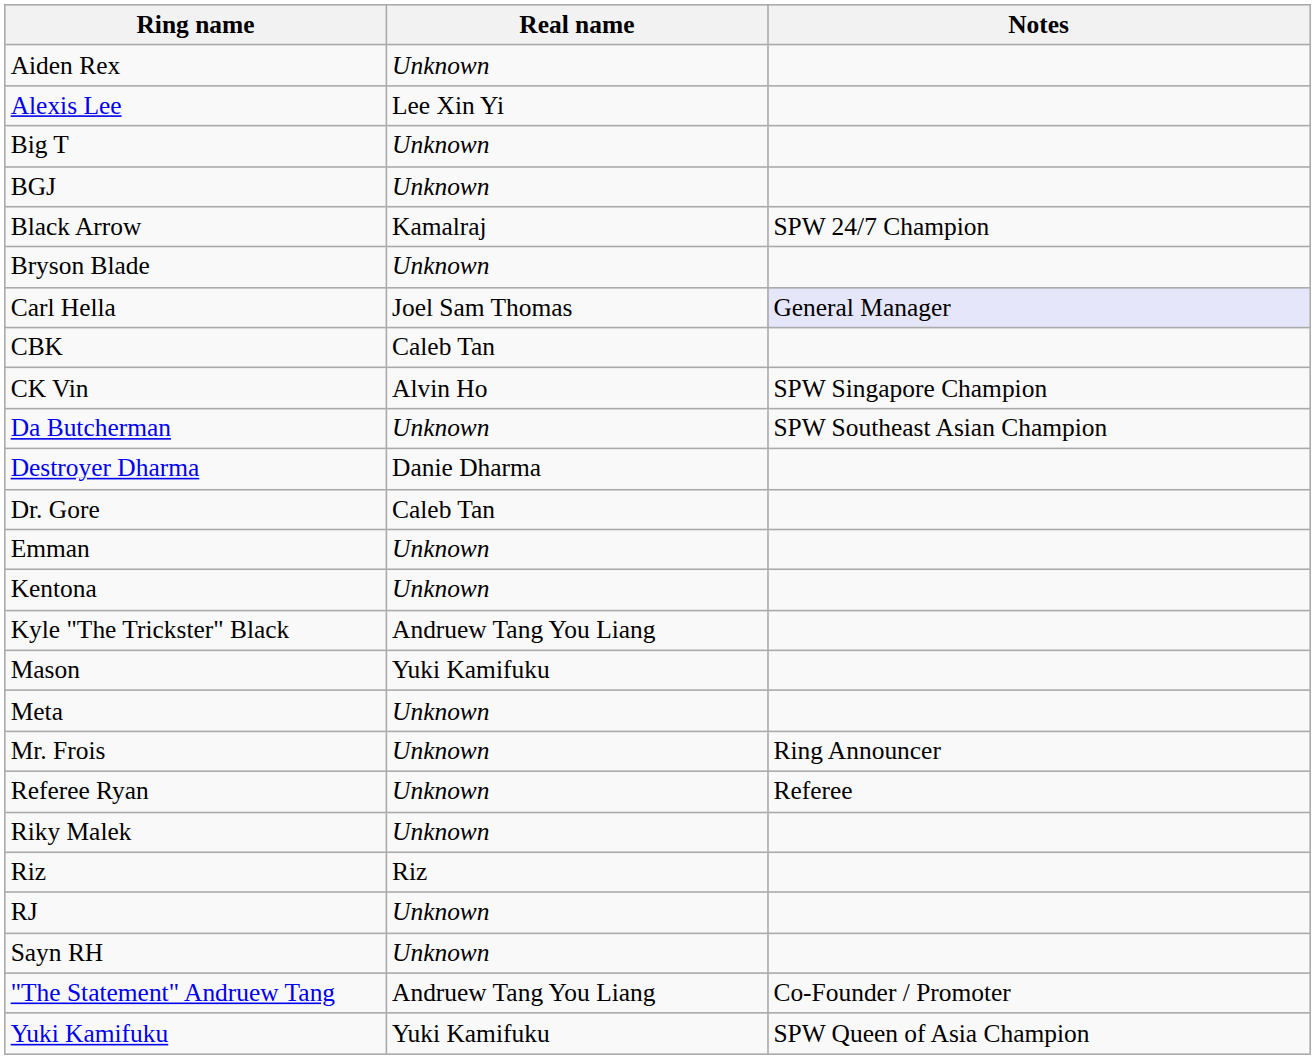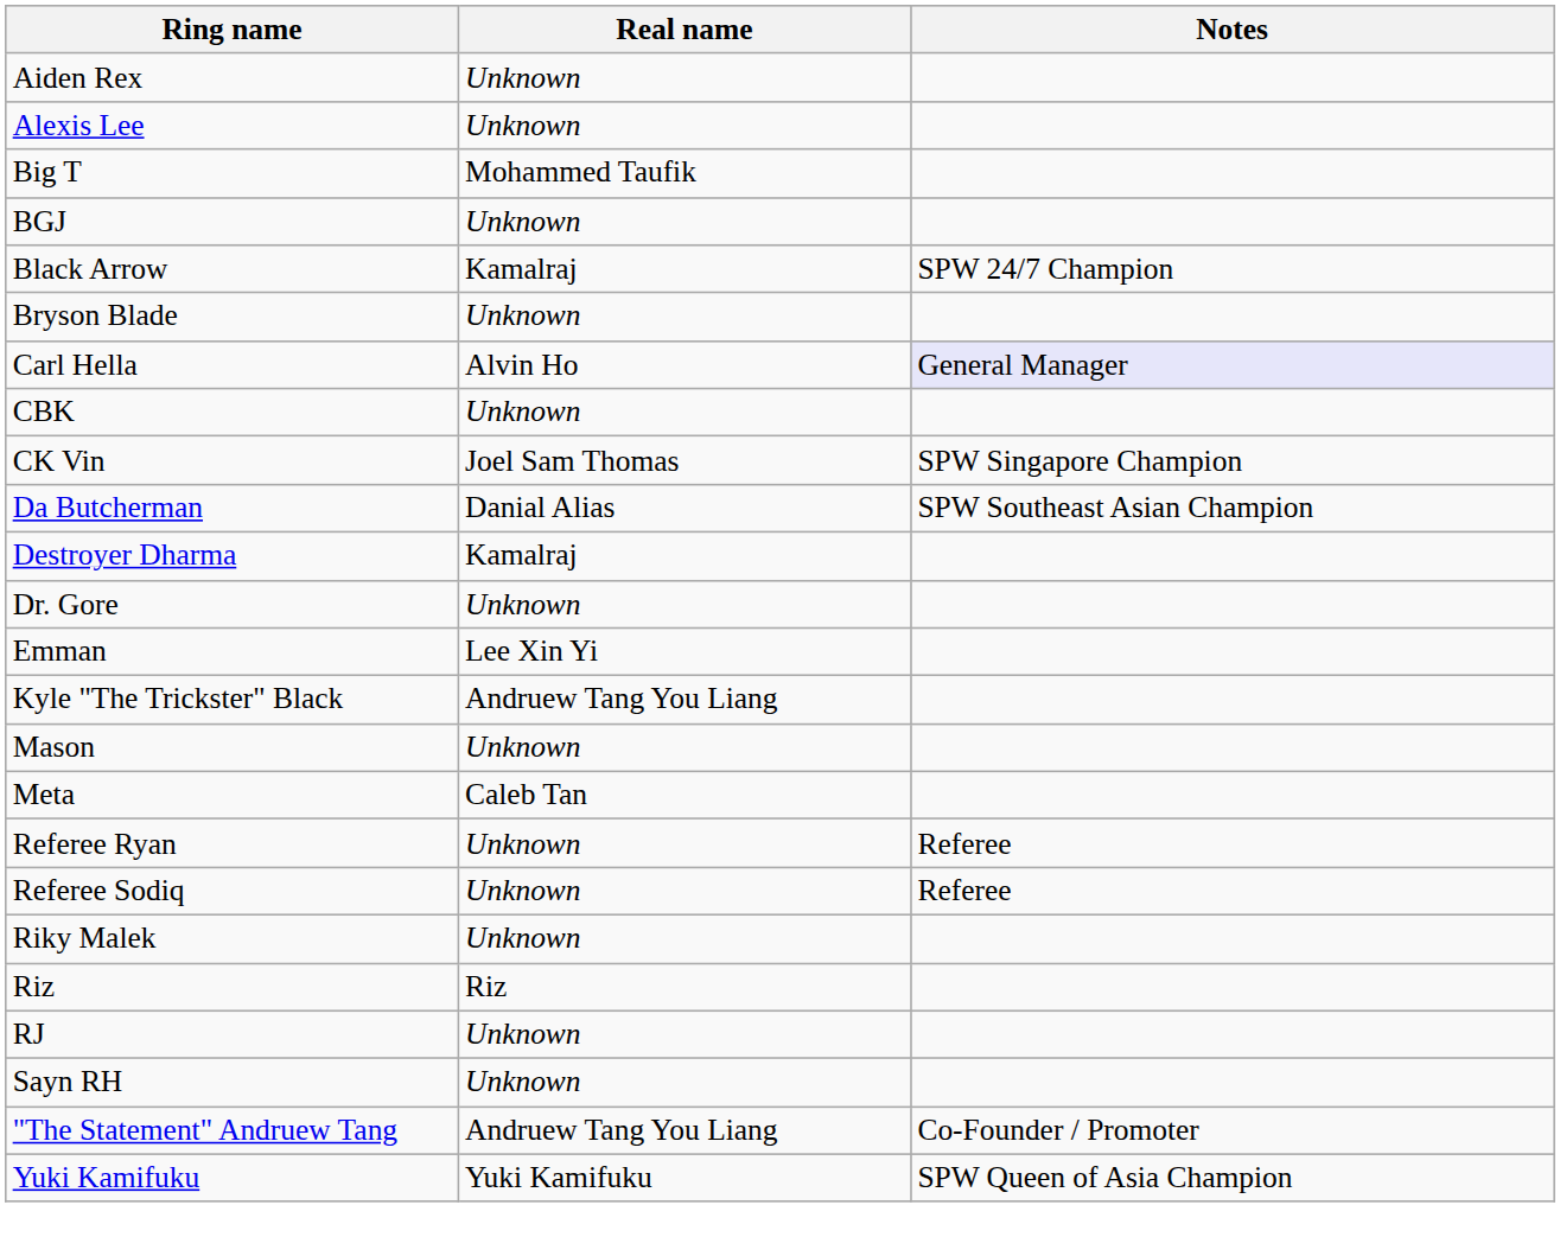 <table class="wikitable sortable" style="width:65%;">
 <tr>
 <th width="19%">Ring name</th>
 <th width="19%">Real name</th>
 <th width="27%">Notes</th>
 </tr>
 <tr>
 <td>Aiden Rex</td>
 <td><em>Unknown</em></td>
 <td></td>
 </tr>
 <tr>
 <td><a href='#'>Alexis Lee</a></td>
-<td>Lee Xin Yi</td>
+<td><em>Unknown</em></td>
 <td></td>
 </tr>
 <tr>
 <td>Big T</td>
-<td><em>Unknown</em></td>
+<td>Mohammed Taufik</td>
 <td></td>
 </tr>
 <tr>
 <td>BGJ</td>
 <td><em>Unknown</em></td>
 </tr>
 <tr>
 <td>Black Arrow</td>
 <td>Kamalraj</td>
 <td>SPW 24/7 Champion</td>
 </tr>
 <tr>
 <td>Bryson Blade</td>
 <td><em>Unknown</em></td>
 <td></td>
 </tr>
 <tr>
 <td>Carl Hella</td>
-<td>Joel Sam Thomas</td>
+<td>Alvin Ho</td>
 <td style="background: lavender;">General Manager</td>
 </tr>
 <tr>
 <td>CBK</td>
-<td>Caleb Tan</td>
+<td><em>Unknown</em></td>
 <td></td>
 </tr>
 <tr>
 <td>CK Vin</td>
-<td>Alvin Ho</td>
+<td>Joel Sam Thomas</td>
 <td>SPW Singapore Champion</td>
 </tr>
 <tr>
 <td><a href='#'>Da Butcherman</a></td>
-<td><em>Unknown</em></td>
+<td>Danial Alias</td>
 <td>SPW Southeast Asian Champion</td>
 </tr>
 <tr>
 <td><a href='#'>Destroyer Dharma</a></td>
-<td>Danie Dharma</td>
+<td>Kamalraj</td>
 <td></td>
 </tr>
 <tr>
 <td>Dr. Gore</td>
-<td>Caleb Tan</td>
+<td><em>Unknown</em></td>
 <td></td>
 </tr>
 <tr>
 <td>Emman</td>
-<td><em>Unknown</em></td>
-</tr>
-<tr>
-<td>Kentona</td>
-<td><em>Unknown</em></td>
-<td></td>
+<td>Lee Xin Yi</td>
 </tr>
 <tr>
 <td>Kyle "The Trickster" Black</td>
 <td>Andruew Tang You Liang</td>
 <td></td>
 </tr>
 <tr>
 <td>Mason</td>
-<td>Yuki Kamifuku</td>
+<td><em>Unknown</em></td>
 <td></td>
 </tr>
 <tr>
 <td>Meta</td>
-<td><em>Unknown</em></td>
+<td>Caleb Tan</td>
 <td></td>
 </tr>
 <tr>
-<td>Mr. Frois</td>
+<td>Referee Ryan</td>
 <td><em>Unknown</em></td>
-<td>Ring Announcer</td>
+<td>Referee</td>
 </tr>
 <tr>
-<td>Referee Ryan</td>
+<td>Referee Sodiq</td>
 <td><em>Unknown</em></td>
 <td>Referee</td>
 </tr>
 <tr>
 <td>Riky Malek</td>
 <td><em>Unknown</em></td>
 <td></td>
 </tr>
 <tr>
 <td>Riz</td>
 <td>Riz</td>
 <td></td>
 </tr>
 <tr>
 <td>RJ</td>
 <td><em>Unknown</em></td>
 <td></td>
 </tr>
 <tr>
 <td>Sayn RH</td>
 <td><em>Unknown</em></td>
 <td></td>
 </tr>
 <tr>
 <td><a href='#'>"The Statement" Andruew Tang</a></td>
 <td>Andruew Tang You Liang</td>
 <td>Co-Founder / Promoter</td>
 </tr>
 <tr>
 <td><a href='#'>Yuki Kamifuku</a></td>
 <td>Yuki Kamifuku</td>
 <td>SPW Queen of Asia Champion</td>
 </tr>
 </table>
